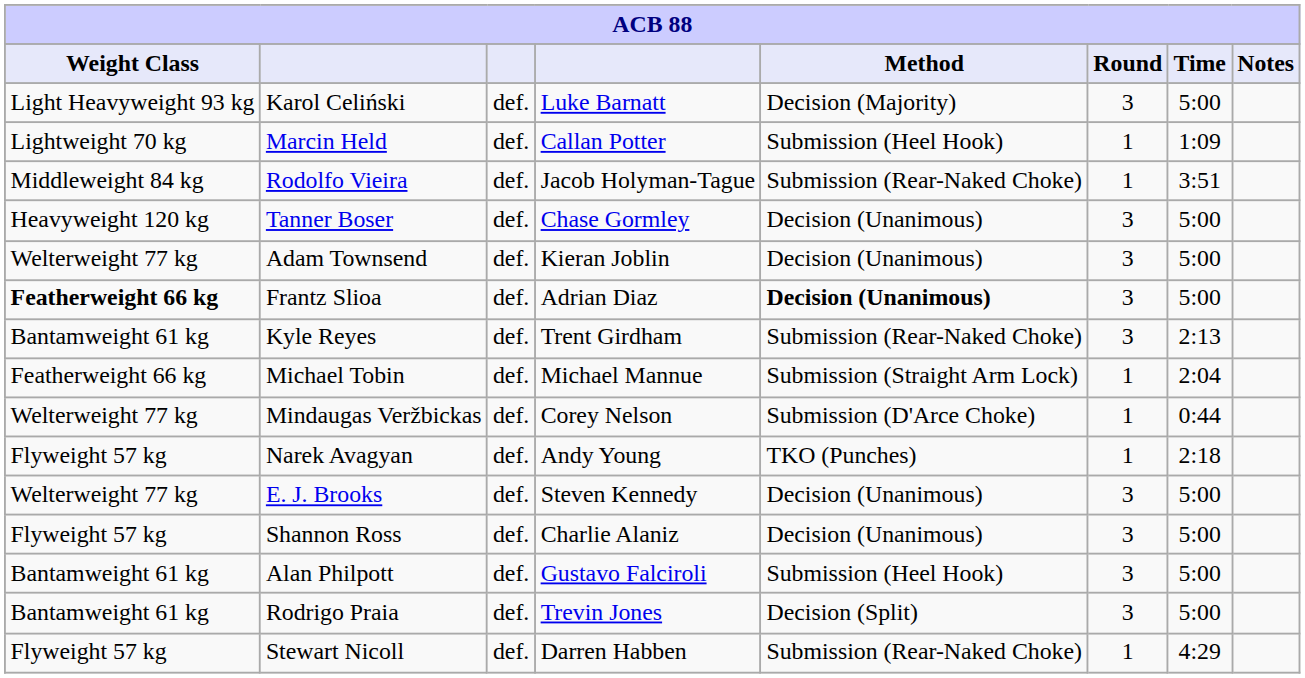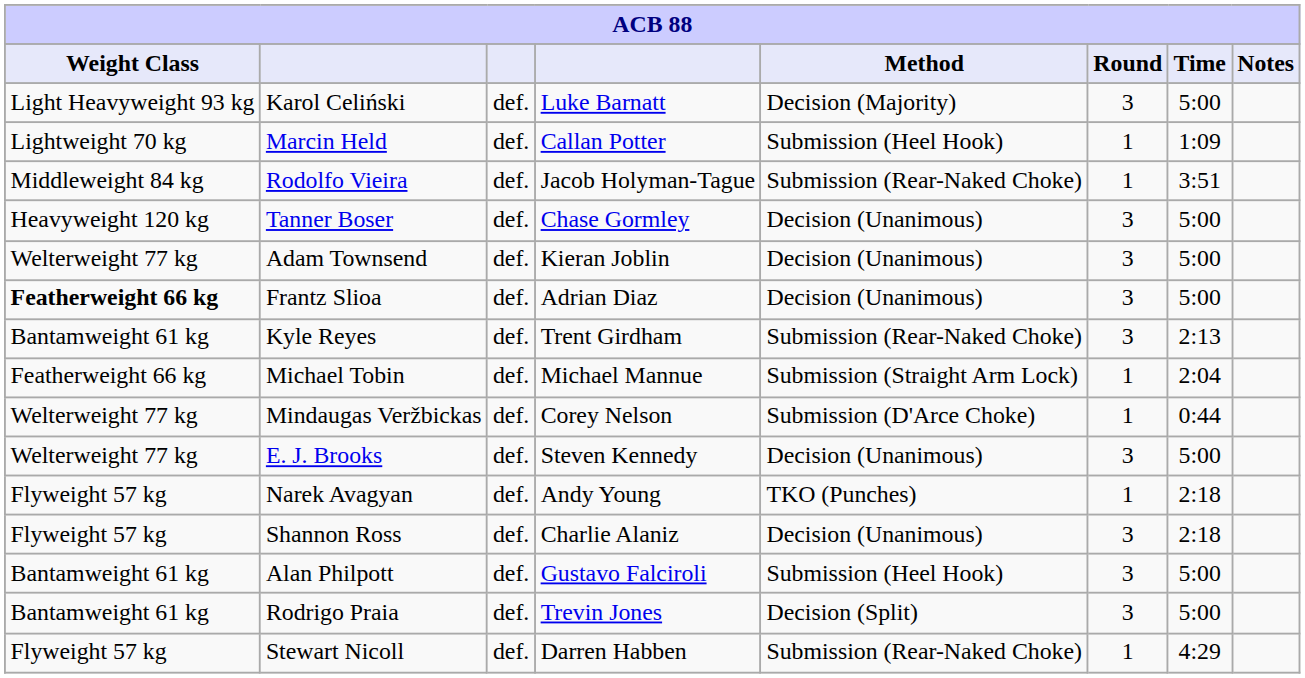 <table class="wikitable" style="font-size: 80%;">
 <tr>
 <th colspan="8" style="background-color: #ccf; color: #000080; text-align: center;"><strong>ACB 88</strong></th>
 </tr>
 <tr>
 <th colspan="1" style="background-color: #E6E8FA; color: #000000; text-align: center;">Weight Class</th>
 <th colspan="1" style="background-color: #E6E8FA; color: #000000; text-align: center;"></th>
 <th colspan="1" style="background-color: #E6E8FA; color: #000000; text-align: center;"></th>
 <th colspan="1" style="background-color: #E6E8FA; color: #000000; text-align: center;"></th>
 <th colspan="1" style="background-color: #E6E8FA; color: #000000; text-align: center;">Method</th>
 <th colspan="1" style="background-color: #E6E8FA; color: #000000; text-align: center;">Round</th>
 <th colspan="1" style="background-color: #E6E8FA; color: #000000; text-align: center;">Time</th>
 <th colspan="1" style="background-color: #E6E8FA; color: #000000; text-align: center;">Notes</th>
 </tr>
 <tr>
 <td>Light Heavyweight 93 kg</td>
 <td> Karol Celiński</td>
 <td>def.</td>
 <td> <a href='#'>Luke Barnatt</a></td>
 <td>Decision (Majority)</td>
 <td align=center>3</td>
 <td align=center>5:00</td>
 <td></td>
 </tr>
 <tr>
 <td>Lightweight 70 kg</td>
 <td> <a href='#'>Marcin Held</a></td>
 <td>def.</td>
 <td> <a href='#'>Callan Potter</a></td>
 <td>Submission (Heel Hook)</td>
 <td align=center>1</td>
 <td align=center>1:09</td>
 <td></td>
 </tr>
 <tr>
 <td>Middleweight 84 kg</td>
 <td> <a href='#'>Rodolfo Vieira</a></td>
 <td>def.</td>
 <td> Jacob Holyman-Tague</td>
 <td>Submission (Rear-Naked Choke)</td>
 <td align=center>1</td>
 <td align=center>3:51</td>
 <td></td>
 </tr>
 <tr>
 <td>Heavyweight 120 kg</td>
 <td> <a href='#'>Tanner Boser</a></td>
 <td>def.</td>
 <td> <a href='#'>Chase Gormley</a></td>
 <td>Decision (Unanimous)</td>
 <td align=center>3</td>
 <td align=center>5:00</td>
 <td></td>
 </tr>
 <tr>
 <td>Welterweight 77 kg</td>
 <td> Adam Townsend</td>
 <td>def.</td>
 <td> Kieran Joblin</td>
 <td>Decision (Unanimous)</td>
 <td align=center>3</td>
 <td align=center>5:00</td>
 <td></td>
 </tr>
 <tr>
 <td><strong>Featherweight 66 kg</strong></td>
 <td> Frantz Slioa</td>
 <td>def.</td>
 <td> Adrian Diaz</td>
-<td><strong>Decision (Unanimous)</strong></td>
+<td>Decision (Unanimous)</td>
 <td align=center>3</td>
 <td align=center>5:00</td>
 <td></td>
 </tr>
 <tr>
 <td>Bantamweight 61 kg</td>
 <td> Kyle Reyes</td>
 <td>def.</td>
 <td> Trent Girdham</td>
 <td>Submission (Rear-Naked Choke)</td>
 <td align=center>3</td>
 <td align=center>2:13</td>
 <td></td>
 </tr>
 <tr>
 <td>Featherweight 66 kg</td>
 <td> Michael Tobin</td>
 <td>def.</td>
 <td> Michael Mannue</td>
 <td>Submission (Straight Arm Lock)</td>
 <td align=center>1</td>
 <td align=center>2:04</td>
 <td></td>
 </tr>
 <tr>
 <td>Welterweight 77 kg</td>
 <td> Mindaugas Veržbickas</td>
 <td>def.</td>
 <td> Corey Nelson</td>
 <td>Submission (D'Arce Choke)</td>
 <td align=center>1</td>
 <td align=center>0:44</td>
 <td></td>
 </tr>
 <tr>
-<td>Flyweight 57 kg</td>
-<td> Narek Avagyan</td>
-<td>def.</td>
-<td> Andy Young</td>
-<td>TKO (Punches)</td>
-<td align=center>1</td>
-<td align=center>2:18</td>
-<td></td>
-</tr>
-<tr>
 <td>Welterweight 77 kg</td>
 <td> <a href='#'>E. J. Brooks</a></td>
 <td>def.</td>
 <td> Steven Kennedy</td>
 <td>Decision (Unanimous)</td>
 <td align=center>3</td>
 <td align=center>5:00</td>
 <td></td>
 </tr>
 <tr>
 <td>Flyweight 57 kg</td>
+<td> Narek Avagyan</td>
+<td>def.</td>
+<td> Andy Young</td>
+<td>TKO (Punches)</td>
+<td align=center>1</td>
+<td align=center>2:18</td>
+<td></td>
+</tr>
+<tr>
+<td>Flyweight 57 kg</td>
 <td> Shannon Ross</td>
 <td>def.</td>
 <td> Charlie Alaniz</td>
 <td>Decision (Unanimous)</td>
 <td align=center>3</td>
-<td align=center>5:00</td>
+<td align=center>2:18</td>
 <td></td>
 </tr>
 <tr>
 <td>Bantamweight 61 kg</td>
 <td> Alan Philpott</td>
 <td>def.</td>
 <td> <a href='#'>Gustavo Falciroli</a></td>
 <td>Submission (Heel Hook)</td>
 <td align=center>3</td>
 <td align=center>5:00</td>
 <td></td>
 </tr>
 <tr>
 <td>Bantamweight 61 kg</td>
 <td> Rodrigo Praia</td>
 <td>def.</td>
 <td> <a href='#'>Trevin Jones</a></td>
 <td>Decision (Split)</td>
 <td align=center>3</td>
 <td align=center>5:00</td>
 <td></td>
 </tr>
 <tr>
 <td>Flyweight 57 kg</td>
 <td>  Stewart Nicoll</td>
 <td>def.</td>
 <td> Darren Habben</td>
 <td>Submission (Rear-Naked Choke)</td>
 <td align=center>1</td>
 <td align=center>4:29</td>
 <td></td>
 </tr>
 </table>
